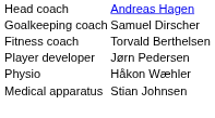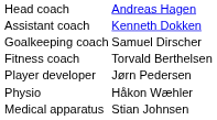 <table cellpadding="1" cellspacing="2">
 <tr>
 <td>Head coach</td>
 <td><a href='#'>Andreas Hagen</a></td>
+</tr>
+<tr>
+<td>Assistant coach</td>
+<td><a href='#'>Kenneth Dokken</a></td>
 </tr>
 <tr>
 <td>Goalkeeping coach</td>
 <td>Samuel Dirscher</td>
 </tr>
 <tr>
 <td>Fitness coach</td>
 <td>Torvald Berthelsen</td>
 </tr>
 <tr>
 <td>Player developer</td>
 <td>Jørn Pedersen</td>
 </tr>
 <tr>
 <td>Physio</td>
 <td>Håkon Wæhler</td>
 </tr>
 <tr>
 <td>Medical apparatus</td>
 <td>Stian Johnsen</td>
 </tr>
 </table>
